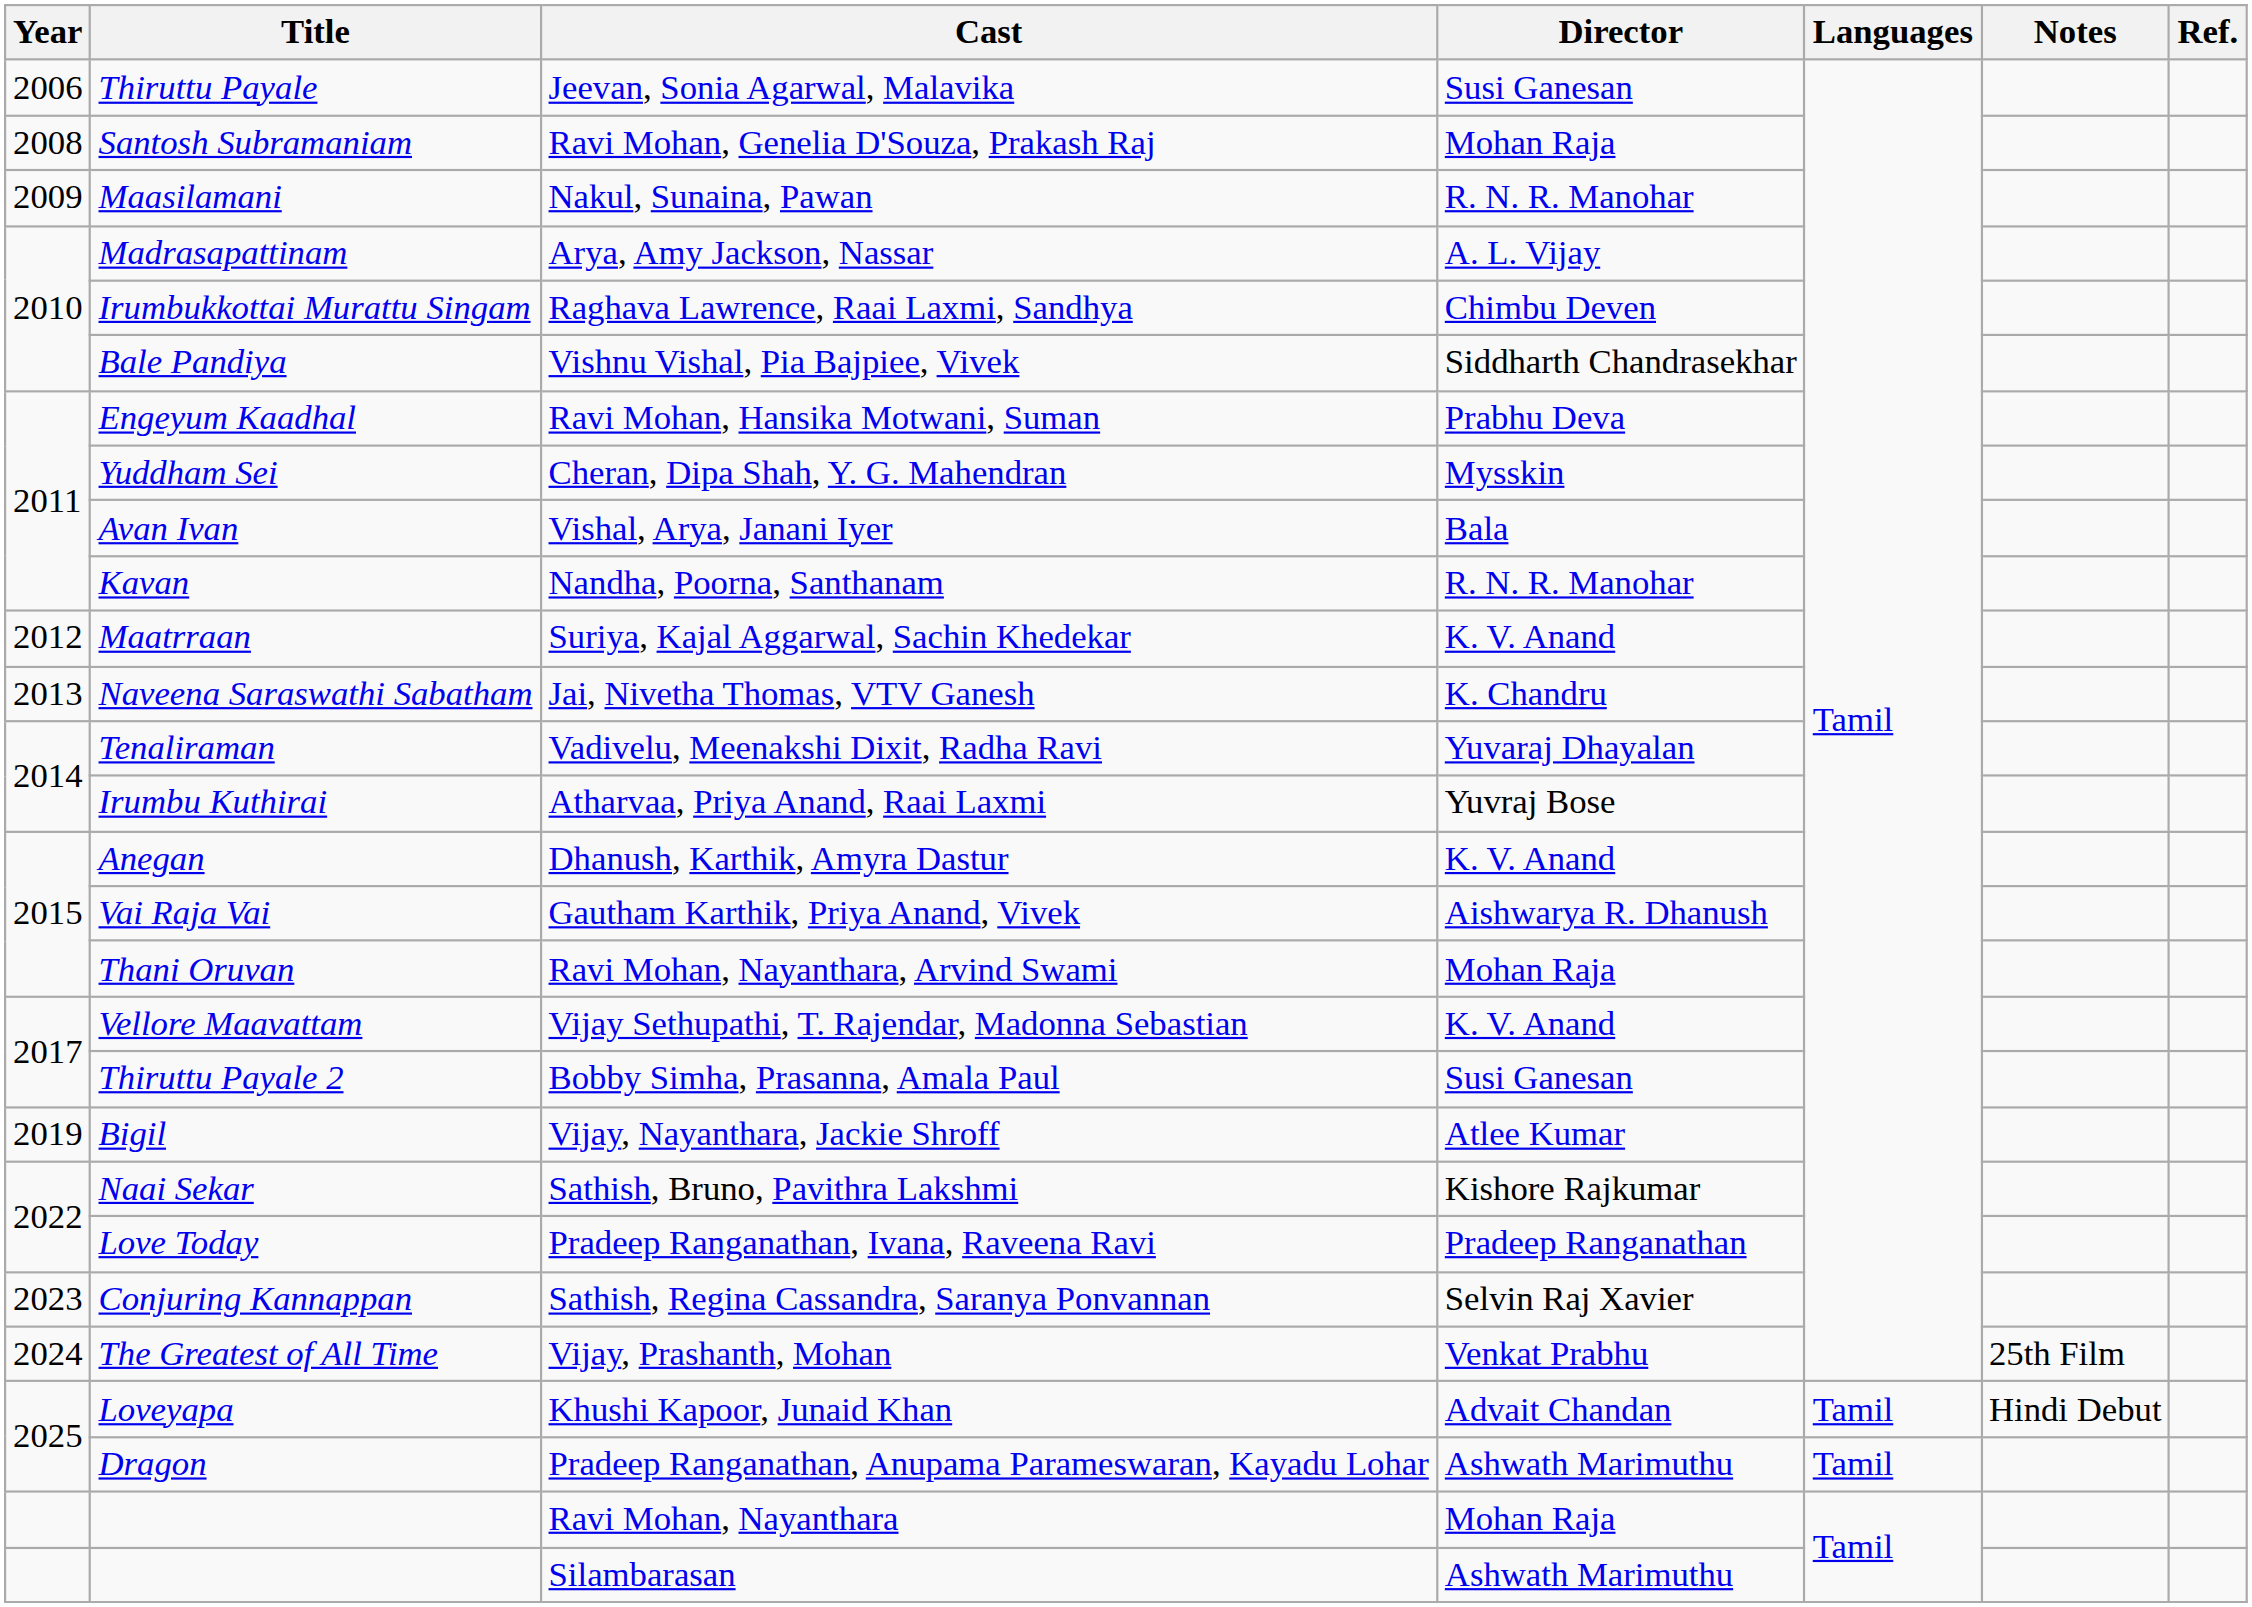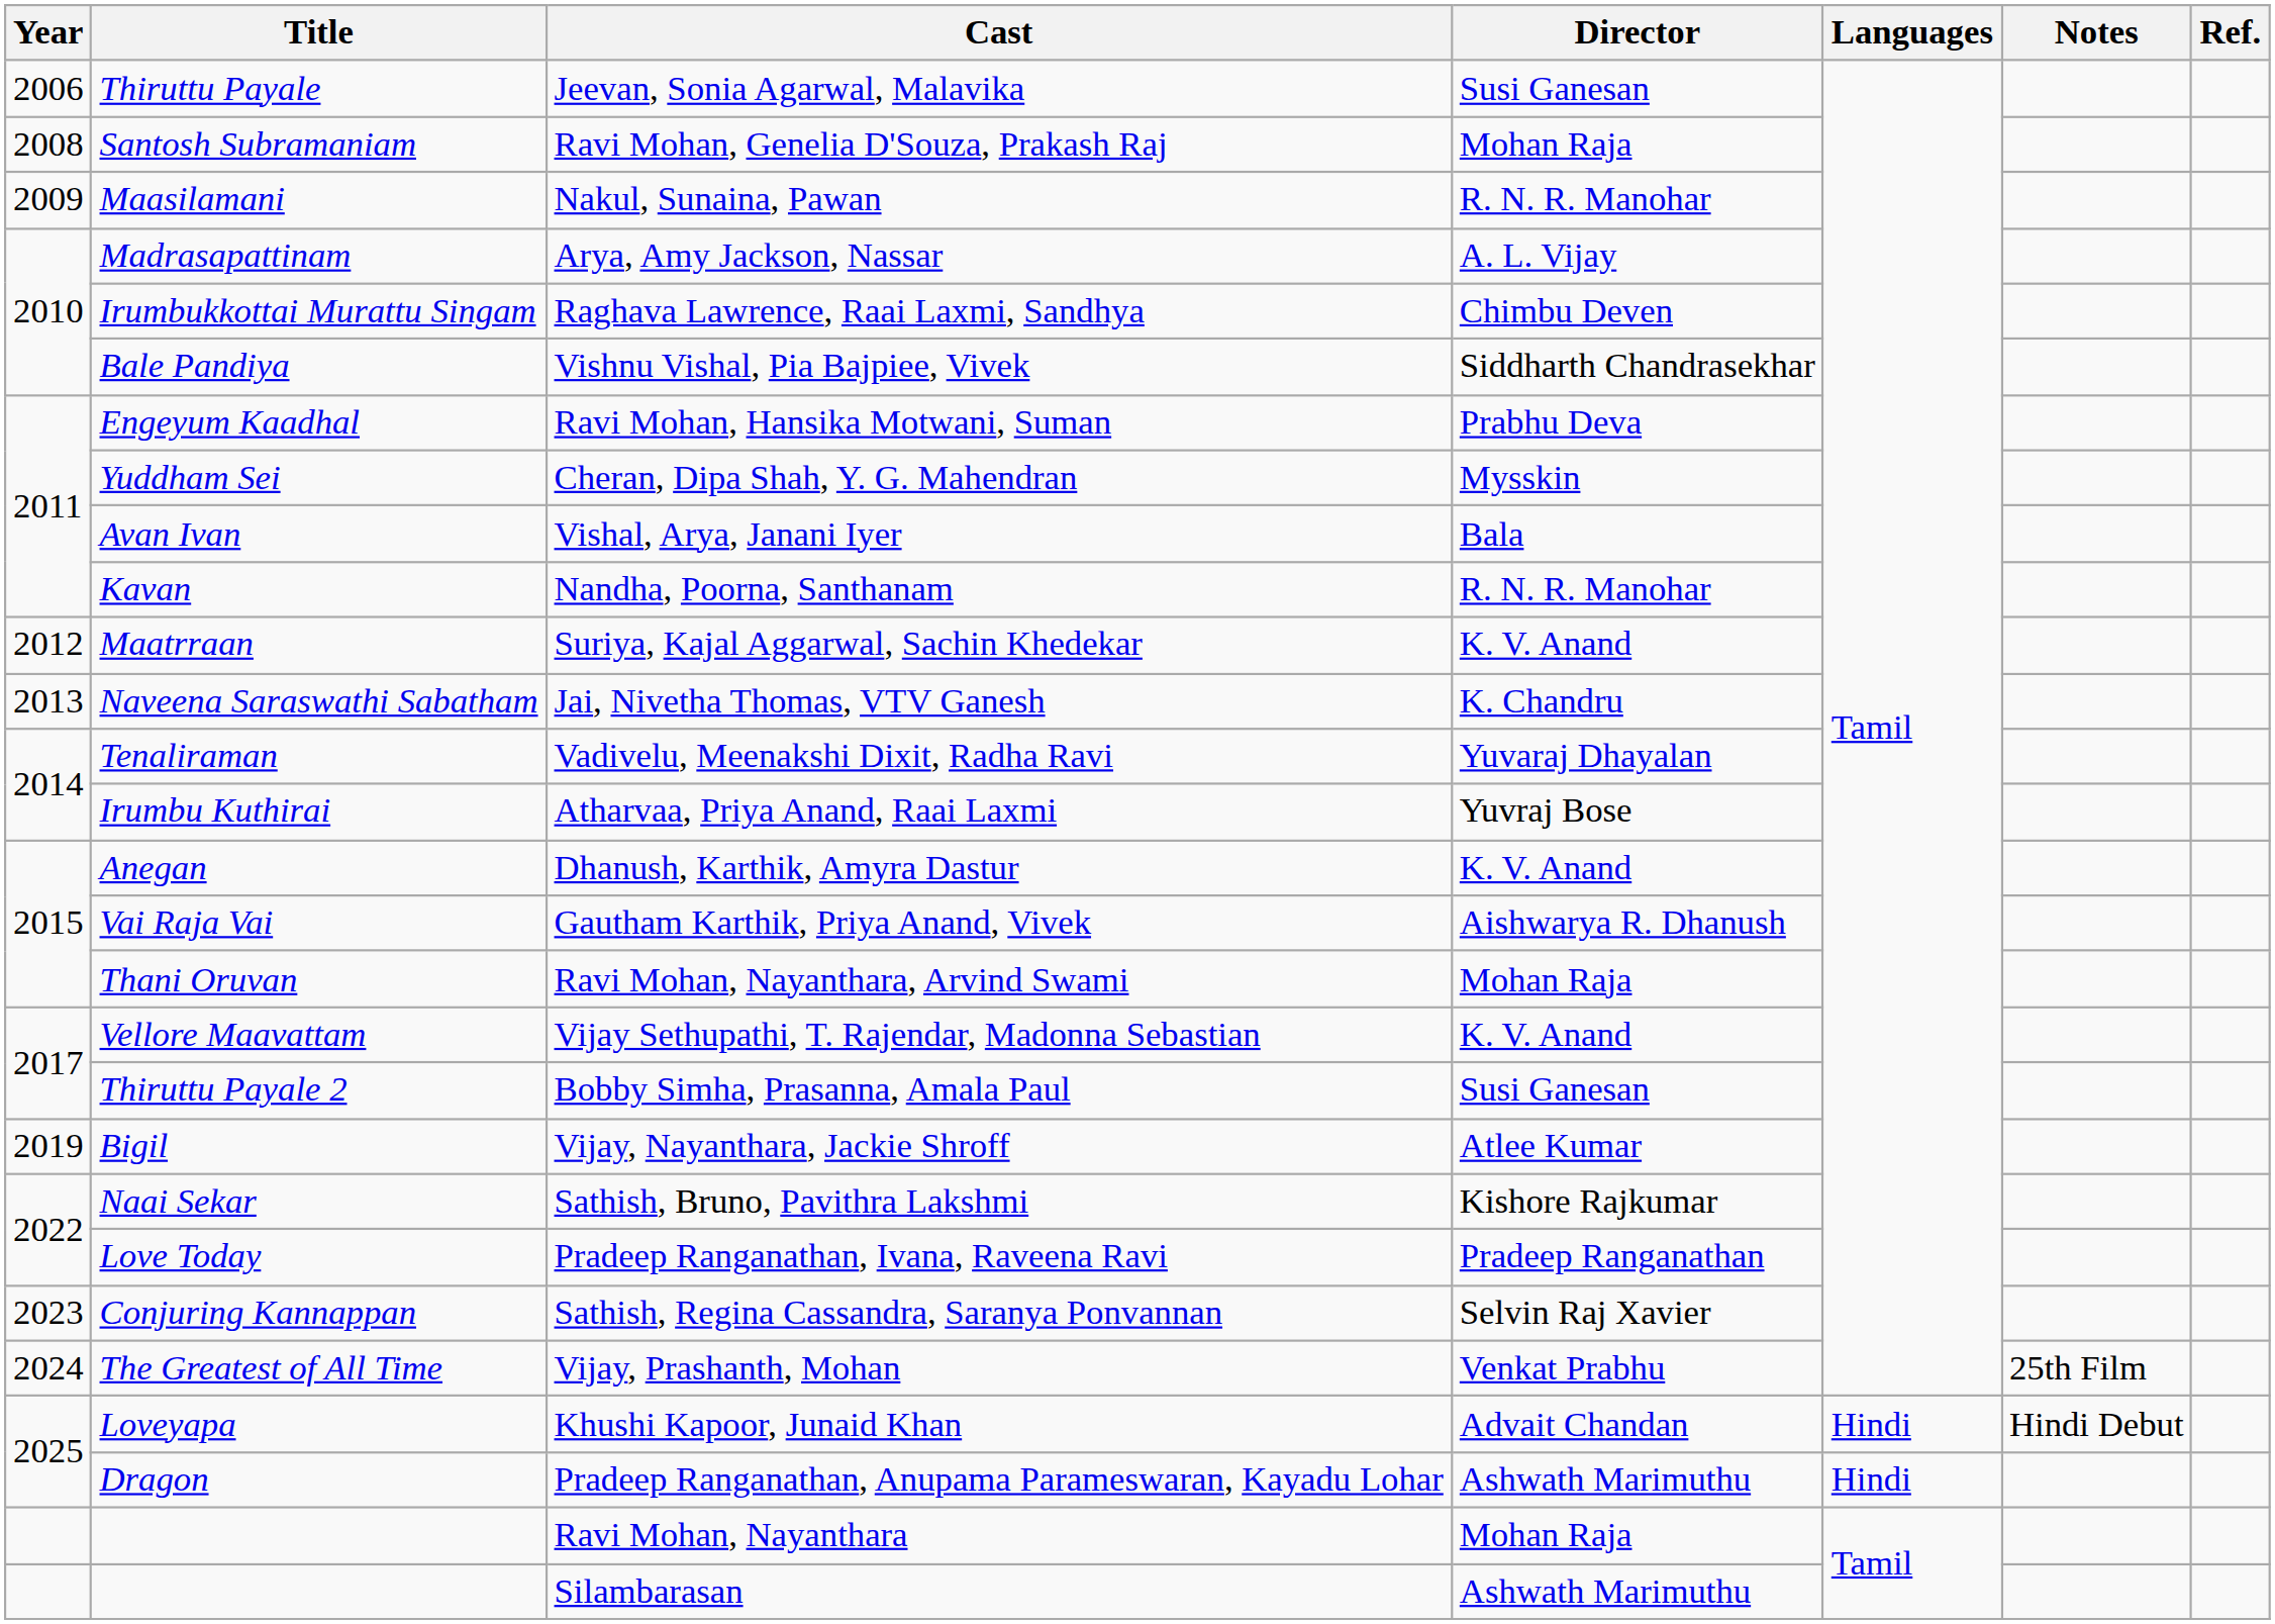 <table class="wikitable sortable">
 <tr>
 <th scope="col">Year</th>
 <th scope="col">Title</th>
 <th scope="col" class="unsortable">Cast</th>
 <th scope="col">Director</th>
 <th scope="col">Languages</th>
 <th scope="col" class="unsortable">Notes</th>
 <th ! scope="col">Ref.</th>
 </tr>
 <tr>
 <td>2006</td>
 <td><em><a href='#'>Thiruttu Payale</a></em></td>
 <td><a href='#'>Jeevan</a>, <a href='#'>Sonia Agarwal</a>, <a href='#'>Malavika</a></td>
 <td><a href='#'>Susi Ganesan</a></td>
 <td rowspan=24><a href='#'>Tamil</a></td>
 <td></td>
 <td></td>
 </tr>
 <tr>
 <td>2008</td>
 <td><em><a href='#'>Santosh Subramaniam</a></em></td>
 <td><a href='#'>Ravi Mohan</a>, <a href='#'>Genelia D'Souza</a>, <a href='#'>Prakash Raj</a></td>
 <td><a href='#'>Mohan Raja</a></td>
 <td></td>
 <td></td>
 </tr>
 <tr>
 <td>2009</td>
 <td><em><a href='#'>Maasilamani</a></em></td>
 <td><a href='#'>Nakul</a>, <a href='#'>Sunaina</a>, <a href='#'>Pawan</a></td>
 <td><a href='#'>R. N. R. Manohar</a></td>
 <td></td>
 <td></td>
 </tr>
 <tr>
 <td rowspan="3">2010</td>
 <td><em><a href='#'>Madrasapattinam</a></em></td>
 <td><a href='#'>Arya</a>, <a href='#'>Amy Jackson</a>, <a href='#'>Nassar</a></td>
 <td><a href='#'>A. L. Vijay</a></td>
 <td></td>
 <td></td>
 </tr>
 <tr>
 <td><em><a href='#'>Irumbukkottai Murattu Singam</a></em></td>
 <td><a href='#'>Raghava Lawrence</a>, <a href='#'>Raai Laxmi</a>, <a href='#'>Sandhya</a></td>
 <td><a href='#'>Chimbu Deven</a></td>
 <td></td>
 <td></td>
 </tr>
 <tr>
 <td><em><a href='#'>Bale Pandiya</a></em></td>
 <td><a href='#'>Vishnu Vishal</a>, <a href='#'>Pia Bajpiee</a>, <a href='#'>Vivek</a></td>
 <td>Siddharth Chandrasekhar</td>
 <td></td>
 <td></td>
 </tr>
 <tr>
 <td rowspan="4">2011</td>
 <td><em><a href='#'>Engeyum Kaadhal</a></em></td>
 <td><a href='#'>Ravi Mohan</a>, <a href='#'>Hansika Motwani</a>, <a href='#'>Suman</a></td>
 <td><a href='#'>Prabhu Deva</a></td>
 <td></td>
 <td></td>
 </tr>
 <tr>
 <td><em><a href='#'>Yuddham Sei</a></em></td>
 <td><a href='#'>Cheran</a>, <a href='#'>Dipa Shah</a>, <a href='#'>Y. G. Mahendran</a></td>
 <td><a href='#'>Mysskin</a></td>
 <td></td>
 <td></td>
 </tr>
 <tr>
 <td><em><a href='#'>Avan Ivan</a></em></td>
 <td><a href='#'>Vishal</a>, <a href='#'>Arya</a>, <a href='#'>Janani Iyer</a></td>
 <td><a href='#'>Bala</a></td>
 <td></td>
 <td></td>
 </tr>
 <tr>
 <td><em><a href='#'>Kavan</a></em></td>
 <td><a href='#'>Nandha</a>, <a href='#'>Poorna</a>, <a href='#'>Santhanam</a></td>
 <td><a href='#'>R. N. R. Manohar</a></td>
 <td></td>
 <td></td>
 </tr>
 <tr>
 <td rowspan="1">2012</td>
 <td><em><a href='#'>Maatrraan</a></em></td>
 <td><a href='#'>Suriya</a>, <a href='#'>Kajal Aggarwal</a>, <a href='#'>Sachin Khedekar</a></td>
 <td><a href='#'>K. V. Anand</a></td>
 <td></td>
 <td></td>
 </tr>
 <tr>
 <td>2013</td>
 <td><em><a href='#'>Naveena Saraswathi Sabatham</a></em></td>
 <td><a href='#'>Jai</a>, <a href='#'>Nivetha Thomas</a>, <a href='#'>VTV Ganesh</a></td>
 <td><a href='#'>K. Chandru</a></td>
 <td></td>
 <td></td>
 </tr>
 <tr>
 <td rowspan="2">2014</td>
 <td><em><a href='#'>Tenaliraman</a></em></td>
 <td><a href='#'>Vadivelu</a>, <a href='#'>Meenakshi Dixit</a>, <a href='#'>Radha Ravi</a></td>
 <td><a href='#'>Yuvaraj Dhayalan</a></td>
 <td></td>
 <td></td>
 </tr>
 <tr>
 <td><em><a href='#'>Irumbu Kuthirai</a></em></td>
 <td><a href='#'>Atharvaa</a>, <a href='#'>Priya Anand</a>, <a href='#'>Raai Laxmi</a></td>
 <td>Yuvraj Bose</td>
 <td></td>
 <td></td>
 </tr>
 <tr>
 <td rowspan="3">2015</td>
 <td><em><a href='#'>Anegan</a></em></td>
 <td><a href='#'>Dhanush</a>, <a href='#'>Karthik</a>, <a href='#'>Amyra Dastur</a></td>
 <td><a href='#'>K. V. Anand</a></td>
 <td></td>
 <td></td>
 </tr>
 <tr>
 <td><em><a href='#'>Vai Raja Vai</a></em></td>
 <td><a href='#'>Gautham Karthik</a>, <a href='#'>Priya Anand</a>, <a href='#'>Vivek</a></td>
 <td><a href='#'>Aishwarya R. Dhanush</a></td>
 <td></td>
 <td></td>
 </tr>
 <tr>
 <td><em><a href='#'>Thani Oruvan</a></em></td>
 <td><a href='#'>Ravi Mohan</a>, <a href='#'>Nayanthara</a>, <a href='#'>Arvind Swami</a></td>
 <td><a href='#'>Mohan Raja</a></td>
 <td></td>
 <td></td>
 </tr>
 <tr>
 <td rowspan="2">2017</td>
 <td><em><a href='#'>Vellore Maavattam</a></em></td>
 <td><a href='#'>Vijay Sethupathi</a>, <a href='#'>T. Rajendar</a>, <a href='#'>Madonna Sebastian</a></td>
 <td><a href='#'>K. V. Anand</a></td>
 <td></td>
 <td></td>
 </tr>
 <tr>
 <td><em><a href='#'>Thiruttu Payale 2</a></em></td>
 <td><a href='#'>Bobby Simha</a>, <a href='#'>Prasanna</a>, <a href='#'>Amala Paul</a></td>
 <td><a href='#'>Susi Ganesan</a></td>
 <td></td>
 <td></td>
 </tr>
 <tr>
 <td>2019</td>
 <td><em><a href='#'>Bigil</a></em></td>
 <td><a href='#'>Vijay</a>, <a href='#'>Nayanthara</a>, <a href='#'>Jackie Shroff</a></td>
 <td><a href='#'>Atlee Kumar</a></td>
 <td></td>
 <td></td>
 </tr>
 <tr>
 <td rowspan="2">2022</td>
 <td><em><a href='#'>Naai Sekar</a></em></td>
 <td><a href='#'>Sathish</a>, Bruno, <a href='#'>Pavithra Lakshmi</a></td>
 <td>Kishore Rajkumar</td>
 <td></td>
 <td></td>
 </tr>
 <tr>
 <td><em><a href='#'>Love Today</a></em></td>
 <td><a href='#'>Pradeep Ranganathan</a>, <a href='#'>Ivana</a>, <a href='#'>Raveena Ravi</a></td>
 <td><a href='#'>Pradeep Ranganathan</a></td>
 <td></td>
 <td></td>
 </tr>
 <tr>
 <td>2023</td>
 <td><em><a href='#'>Conjuring Kannappan</a></em></td>
 <td><a href='#'>Sathish</a>, <a href='#'>Regina Cassandra</a>, <a href='#'>Saranya Ponvannan</a></td>
 <td>Selvin Raj Xavier</td>
 <td></td>
 <td></td>
 </tr>
 <tr>
 <td>2024</td>
 <td><em><a href='#'>The Greatest of All Time</a></em></td>
 <td><a href='#'>Vijay</a>, <a href='#'>Prashanth</a>, <a href='#'>Mohan</a></td>
 <td><a href='#'>Venkat Prabhu</a></td>
 <td>25th Film</td>
 <td></td>
 </tr>
 <tr>
 <td rowspan="2">2025</td>
 <td><em><a href='#'>Loveyapa</a></em></td>
 <td><a href='#'>Khushi Kapoor</a>, <a href='#'>Junaid Khan</a></td>
 <td><a href='#'>Advait Chandan</a></td>
-<td><a href='#'>Tamil</a></td>
+<td><a href='#'>Hindi</a></td>
 <td>Hindi Debut</td>
 <td></td>
 </tr>
 <tr>
 <td><em><a href='#'>Dragon</a></em></td>
 <td><a href='#'>Pradeep Ranganathan</a>, <a href='#'>Anupama Parameswaran</a>, <a href='#'>Kayadu Lohar</a></td>
 <td><a href='#'>Ashwath Marimuthu</a></td>
-<td><a href='#'>Tamil</a></td>
+<td><a href='#'>Hindi</a></td>
 <td></td>
 <td></td>
 </tr>
 <tr>
 <td></td>
 <td></td>
 <td><a href='#'>Ravi Mohan</a>, <a href='#'>Nayanthara</a></td>
 <td><a href='#'>Mohan Raja</a></td>
 <td rowspan=2><a href='#'>Tamil</a></td>
 <td></td>
 <td></td>
 </tr>
 <tr>
 <td></td>
 <td></td>
 <td><a href='#'>Silambarasan</a></td>
 <td><a href='#'>Ashwath Marimuthu</a></td>
 <td></td>
 <td></td>
 </tr>
 <tr>
 </tr>
 </table>
